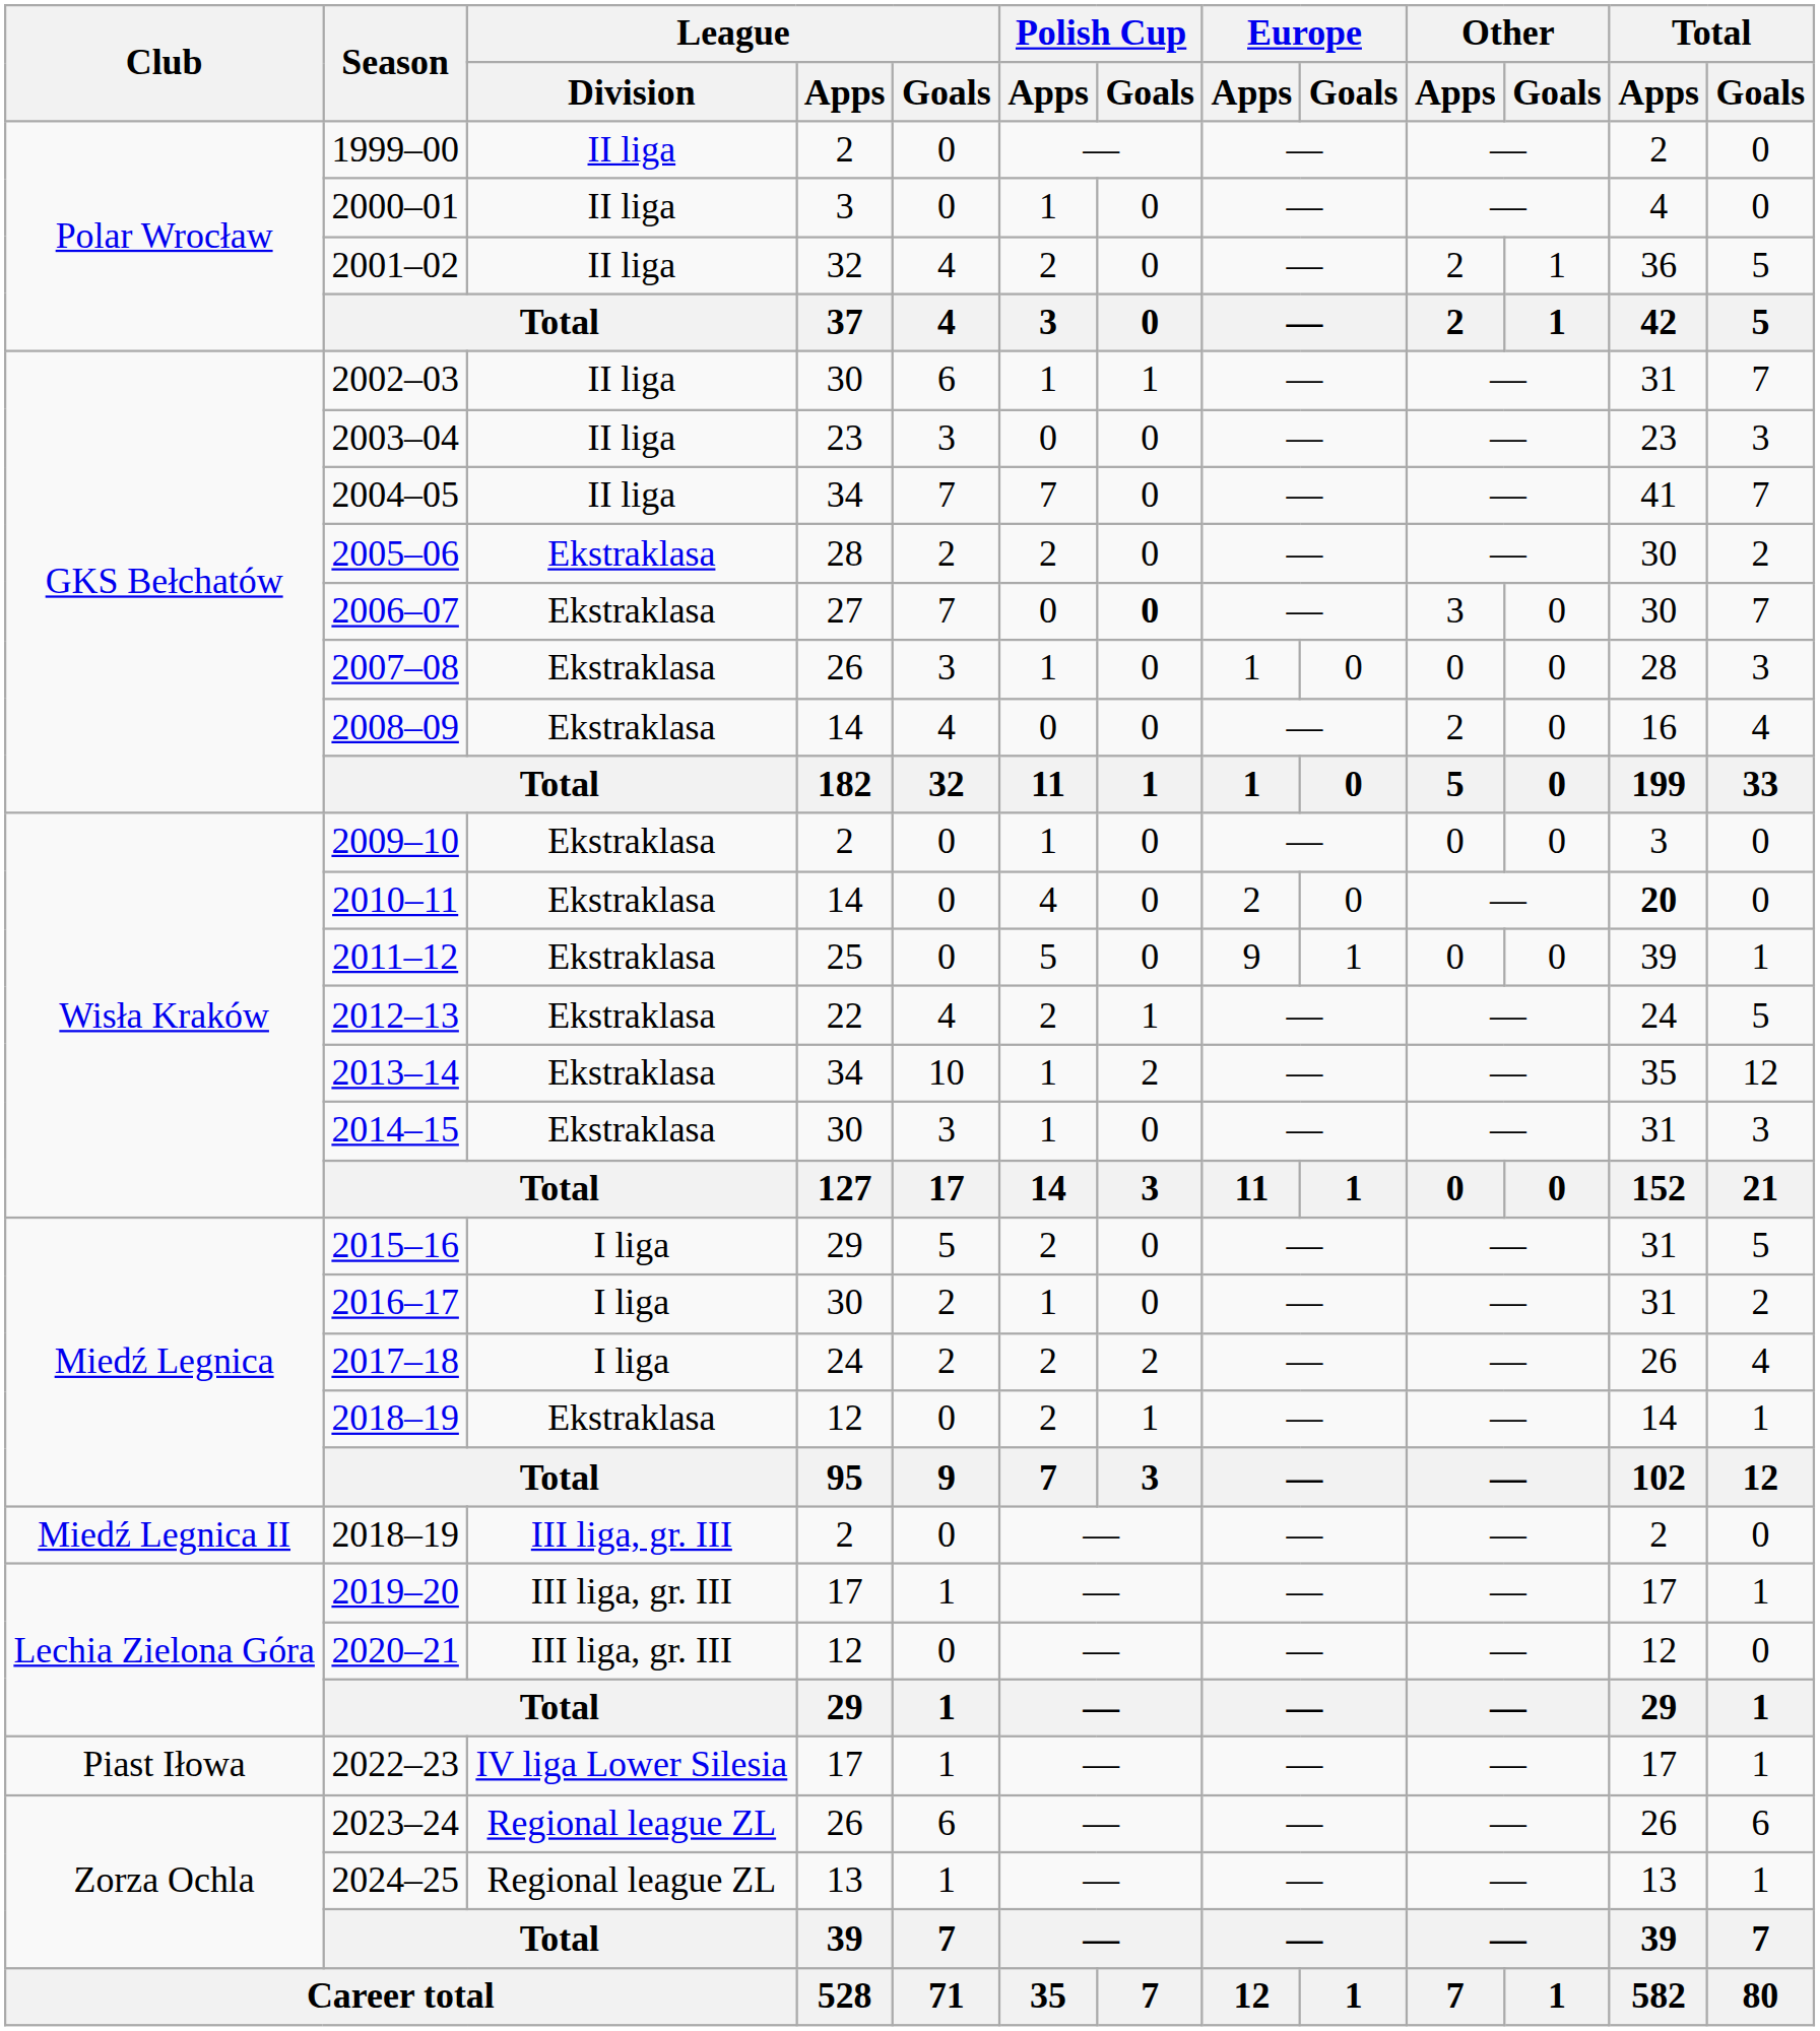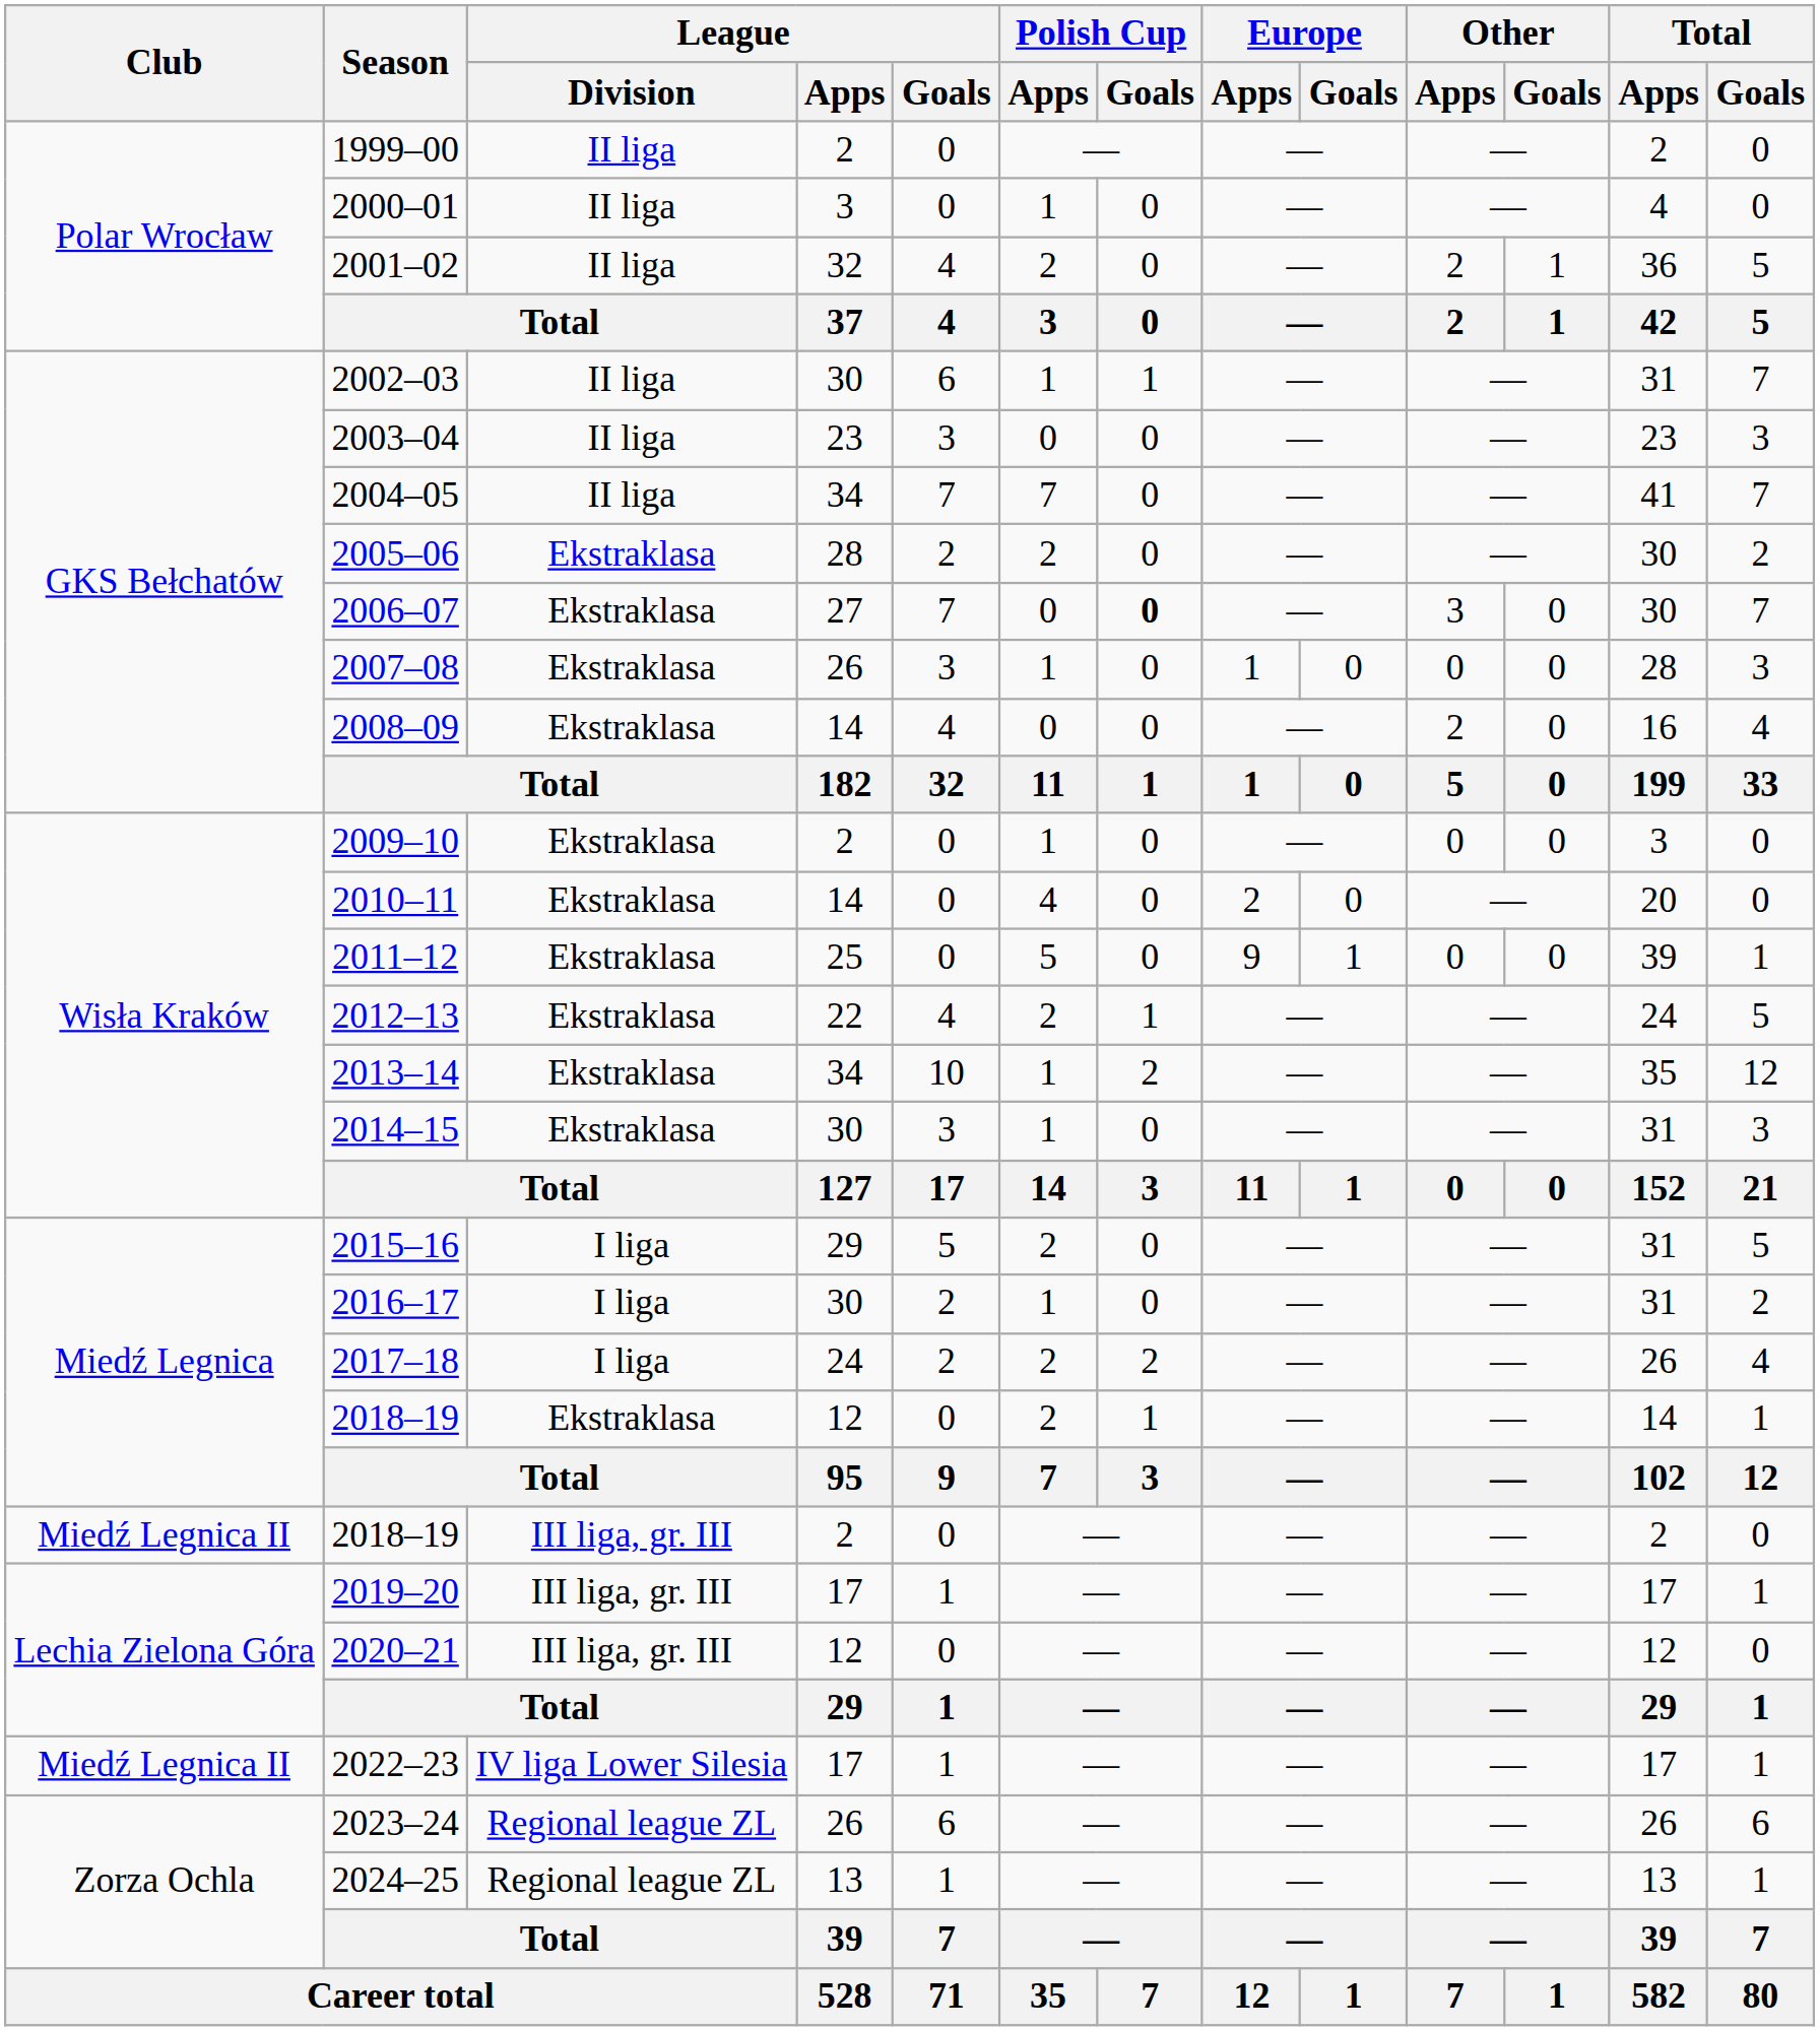 <table class="wikitable" style="text-align: center;">
 <tr>
 <th rowspan="2">Club</th>
 <th rowspan="2">Season</th>
 <th colspan="3">League</th>
 <th colspan="2"><a href='#'>Polish Cup</a></th>
 <th colspan="2"><a href='#'>Europe</a></th>
 <th colspan="2">Other</th>
 <th colspan="2">Total</th>
 </tr>
 <tr>
 <th>Division</th>
 <th>Apps</th>
 <th>Goals</th>
 <th>Apps</th>
 <th>Goals</th>
 <th>Apps</th>
 <th>Goals</th>
 <th>Apps</th>
 <th>Goals</th>
 <th>Apps</th>
 <th>Goals</th>
 </tr>
 <tr>
 <td rowspan="4" valign="center"><a href='#'>Polar Wrocław</a></td>
 <td>1999–00</td>
 <td><a href='#'>II liga</a></td>
 <td>2</td>
 <td>0</td>
 <td colspan="2">—</td>
 <td colspan="2">—</td>
 <td colspan="2">—</td>
 <td>2</td>
 <td>0</td>
 </tr>
 <tr>
 <td>2000–01</td>
 <td>II liga</td>
 <td>3</td>
 <td>0</td>
 <td>1</td>
 <td>0</td>
 <td colspan="2">—</td>
 <td colspan="2">—</td>
 <td>4</td>
 <td>0</td>
 </tr>
 <tr>
 <td>2001–02</td>
 <td>II liga</td>
 <td>32</td>
 <td>4</td>
 <td>2</td>
 <td>0</td>
 <td colspan="2">—</td>
 <td>2</td>
 <td>1</td>
 <td>36</td>
 <td>5</td>
 </tr>
 <tr>
 <th colspan="2">Total</th>
 <th>37</th>
 <th>4</th>
 <th>3</th>
 <th>0</th>
 <th colspan="2">—</th>
 <th>2</th>
 <th>1</th>
 <th>42</th>
 <th>5</th>
 </tr>
 <tr>
 <td rowspan="8" valign="center"><a href='#'>GKS Bełchatów</a></td>
 <td>2002–03</td>
 <td>II liga</td>
 <td>30</td>
 <td>6</td>
 <td>1</td>
 <td>1</td>
 <td colspan="2">—</td>
 <td colspan="2">—</td>
 <td>31</td>
 <td>7</td>
 </tr>
 <tr>
 <td>2003–04</td>
 <td>II liga</td>
 <td>23</td>
 <td>3</td>
 <td>0</td>
 <td>0</td>
 <td colspan="2">—</td>
 <td colspan="2">—</td>
 <td>23</td>
 <td>3</td>
 </tr>
 <tr>
 <td>2004–05</td>
 <td>II liga</td>
 <td>34</td>
 <td>7</td>
 <td>7</td>
 <td>0</td>
 <td colspan="2">—</td>
 <td colspan="2">—</td>
 <td>41</td>
 <td>7</td>
 </tr>
 <tr>
 <td><a href='#'>2005–06</a></td>
 <td><a href='#'>Ekstraklasa</a></td>
 <td>28</td>
 <td>2</td>
 <td>2</td>
 <td>0</td>
 <td colspan="2">—</td>
 <td colspan="2">—</td>
 <td>30</td>
 <td>2</td>
 </tr>
 <tr>
 <td><a href='#'>2006–07</a></td>
 <td>Ekstraklasa</td>
 <td>27</td>
 <td>7</td>
 <td>0</td>
 <td><strong>0</strong></td>
 <td colspan="2">—</td>
 <td>3</td>
 <td>0</td>
 <td>30</td>
 <td>7</td>
 </tr>
 <tr>
 <td><a href='#'>2007–08</a></td>
 <td>Ekstraklasa</td>
 <td>26</td>
 <td>3</td>
 <td>1</td>
 <td>0</td>
 <td>1</td>
 <td>0</td>
 <td>0</td>
 <td>0</td>
 <td>28</td>
 <td>3</td>
 </tr>
 <tr>
 <td><a href='#'>2008–09</a></td>
 <td>Ekstraklasa</td>
 <td>14</td>
 <td>4</td>
 <td>0</td>
 <td>0</td>
 <td colspan="2">—</td>
 <td>2</td>
 <td>0</td>
 <td>16</td>
 <td>4</td>
 </tr>
 <tr>
 <th colspan="2">Total</th>
 <th>182</th>
 <th>32</th>
 <th>11</th>
 <th>1</th>
 <th>1</th>
 <th>0</th>
 <th>5</th>
 <th>0</th>
 <th>199</th>
 <th>33</th>
 </tr>
 <tr>
 <td rowspan="7" valign="center"><a href='#'>Wisła Kraków</a></td>
 <td><a href='#'>2009–10</a></td>
 <td>Ekstraklasa</td>
 <td>2</td>
 <td>0</td>
 <td>1</td>
 <td>0</td>
 <td colspan="2">—</td>
 <td>0</td>
 <td>0</td>
 <td>3</td>
 <td>0</td>
 </tr>
 <tr>
 <td><a href='#'>2010–11</a></td>
 <td>Ekstraklasa</td>
 <td>14</td>
 <td>0</td>
 <td>4</td>
 <td>0</td>
 <td>2</td>
 <td>0</td>
 <td colspan="2">—</td>
-<td><strong>20</strong></td>
+<td>20</td>
 <td>0</td>
 </tr>
 <tr>
 <td><a href='#'>2011–12</a></td>
 <td>Ekstraklasa</td>
 <td>25</td>
 <td>0</td>
 <td>5</td>
 <td>0</td>
 <td>9</td>
 <td>1</td>
 <td>0</td>
 <td>0</td>
 <td>39</td>
 <td>1</td>
 </tr>
 <tr>
 <td><a href='#'>2012–13</a></td>
 <td>Ekstraklasa</td>
 <td>22</td>
 <td>4</td>
 <td>2</td>
 <td>1</td>
 <td colspan="2">—</td>
 <td colspan="2">—</td>
 <td>24</td>
 <td>5</td>
 </tr>
 <tr>
 <td><a href='#'>2013–14</a></td>
 <td>Ekstraklasa</td>
 <td>34</td>
 <td>10</td>
 <td>1</td>
 <td>2</td>
 <td colspan="2">—</td>
 <td colspan="2">—</td>
 <td>35</td>
 <td>12</td>
 </tr>
 <tr>
 <td><a href='#'>2014–15</a></td>
 <td>Ekstraklasa</td>
 <td>30</td>
 <td>3</td>
 <td>1</td>
 <td>0</td>
 <td colspan="2">—</td>
 <td colspan="2">—</td>
 <td>31</td>
 <td>3</td>
 </tr>
 <tr>
 <th colspan="2">Total</th>
 <th>127</th>
 <th>17</th>
 <th>14</th>
 <th>3</th>
 <th>11</th>
 <th>1</th>
 <th>0</th>
 <th>0</th>
 <th>152</th>
 <th>21</th>
 </tr>
 <tr>
 <td rowspan="5" valign="center"><a href='#'>Miedź Legnica</a></td>
 <td><a href='#'>2015–16</a></td>
 <td>I liga</td>
 <td>29</td>
 <td>5</td>
 <td>2</td>
 <td>0</td>
 <td colspan="2">—</td>
 <td colspan="2">—</td>
 <td>31</td>
 <td>5</td>
 </tr>
 <tr>
 <td><a href='#'>2016–17</a></td>
 <td>I liga</td>
 <td>30</td>
 <td>2</td>
 <td>1</td>
 <td>0</td>
 <td colspan="2">—</td>
 <td colspan="2">—</td>
 <td>31</td>
 <td>2</td>
 </tr>
 <tr>
 <td><a href='#'>2017–18</a></td>
 <td>I liga</td>
 <td>24</td>
 <td>2</td>
 <td>2</td>
 <td>2</td>
 <td colspan="2">—</td>
 <td colspan="2">—</td>
 <td>26</td>
 <td>4</td>
 </tr>
 <tr>
 <td><a href='#'>2018–19</a></td>
 <td>Ekstraklasa</td>
 <td>12</td>
 <td>0</td>
 <td>2</td>
 <td>1</td>
 <td colspan="2">—</td>
 <td colspan="2">—</td>
 <td>14</td>
 <td>1</td>
 </tr>
 <tr>
 <th colspan="2">Total</th>
 <th>95</th>
 <th>9</th>
 <th>7</th>
 <th>3</th>
 <th colspan="2">—</th>
 <th colspan="2">—</th>
 <th>102</th>
 <th>12</th>
 </tr>
 <tr>
 <td rowspan="1" valign="center"><a href='#'>Miedź Legnica II</a></td>
 <td>2018–19</td>
 <td><a href='#'>III liga, gr. III</a></td>
 <td>2</td>
 <td>0</td>
 <td colspan="2">—</td>
 <td colspan="2">—</td>
 <td colspan="2">—</td>
 <td>2</td>
 <td>0</td>
 </tr>
 <tr>
 <td rowspan="3" valign="center"><a href='#'>Lechia Zielona Góra</a></td>
 <td><a href='#'>2019–20</a></td>
 <td>III liga, gr. III</td>
 <td>17</td>
 <td>1</td>
 <td colspan="2">—</td>
 <td colspan="2">—</td>
 <td colspan="2">—</td>
 <td>17</td>
 <td>1</td>
 </tr>
 <tr>
 <td><a href='#'>2020–21</a></td>
 <td>III liga, gr. III</td>
 <td>12</td>
 <td>0</td>
 <td colspan="2">—</td>
 <td colspan="2">—</td>
 <td colspan="2">—</td>
 <td>12</td>
 <td>0</td>
 </tr>
 <tr>
 <th colspan="2">Total</th>
 <th>29</th>
 <th>1</th>
 <th colspan="2">—</th>
 <th colspan="2">—</th>
 <th colspan="2">—</th>
 <th>29</th>
 <th>1</th>
 </tr>
 <tr>
-<td rowspan="1" valign="center">Piast Iłowa</td>
+<td rowspan="1" valign="center"><a href='#'>Miedź Legnica II</a></td>
 <td>2022–23</td>
 <td><a href='#'>IV liga Lower Silesia</a></td>
 <td>17</td>
 <td>1</td>
 <td colspan="2">—</td>
 <td colspan="2">—</td>
 <td colspan="2">—</td>
 <td>17</td>
 <td>1</td>
 </tr>
 <tr>
 <td rowspan="3" valign="center">Zorza Ochla</td>
 <td>2023–24</td>
 <td><a href='#'>Regional league ZL</a></td>
 <td>26</td>
 <td>6</td>
 <td colspan="2">—</td>
 <td colspan="2">—</td>
 <td colspan="2">—</td>
 <td>26</td>
 <td>6</td>
 </tr>
 <tr>
 <td>2024–25</td>
 <td>Regional league ZL</td>
 <td>13</td>
 <td>1</td>
 <td colspan="2">—</td>
 <td colspan="2">—</td>
 <td colspan="2">—</td>
 <td>13</td>
 <td>1</td>
 </tr>
 <tr>
 <th colspan="2">Total</th>
 <th>39</th>
 <th>7</th>
 <th colspan="2">—</th>
 <th colspan="2">—</th>
 <th colspan="2">—</th>
 <th>39</th>
 <th>7</th>
 </tr>
 <tr>
 <th colspan="3">Career total</th>
 <th>528</th>
 <th>71</th>
 <th>35</th>
 <th>7</th>
 <th>12</th>
 <th>1</th>
 <th>7</th>
 <th>1</th>
 <th>582</th>
 <th>80</th>
 </tr>
 </table>
